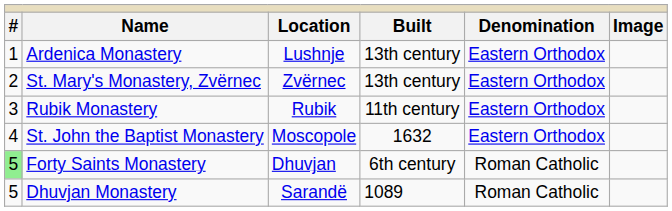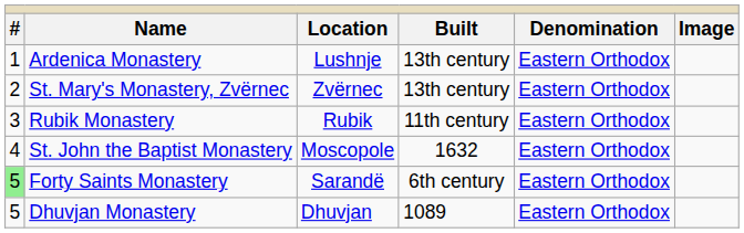 <table class="wikitable sortable">
 <tr>
 <td colspan="6" bgcolor="#e8debf" align=center> <strong></strong></td>
 </tr>
 <tr>
 <th>#</th>
 <th>Name</th>
 <th>Location</th>
 <th>Built</th>
 <th>Denomination</th>
 <th>Image</th>
 </tr>
 <tr>
 <td>1</td>
 <td><a href='#'>Ardenica Monastery</a></td>
 <td align="center"><a href='#'>Lushnje</a></td>
 <td align="center">13th century</td>
 <td align="center"><a href='#'>Eastern Orthodox</a></td>
 <td align="center"></td>
 </tr>
 <tr>
 <td>2</td>
 <td><a href='#'>St. Mary's Monastery, Zvërnec</a></td>
 <td align="center"><a href='#'>Zvërnec</a></td>
 <td align="center">13th century</td>
 <td align="center"><a href='#'>Eastern Orthodox</a></td>
 <td align="center"></td>
 </tr>
 <tr>
 <td>3</td>
 <td><a href='#'>Rubik Monastery</a></td>
 <td align="center"><a href='#'>Rubik</a></td>
 <td align="center">11th century</td>
 <td align=“center”><a href='#'>Eastern Orthodox</a></td>
 <td align="center"></td>
 </tr>
 <tr>
 <td>4</td>
 <td><a href='#'>St. John the Baptist Monastery</a></td>
 <td align="center"><a href='#'>Moscopole</a></td>
 <td align="center">1632</td>
 <td align="center"><a href='#'>Eastern Orthodox</a></td>
 <td align="center"></td>
 </tr>
 <tr>
 <td style="background: lightgreen;">5</td>
 <td><a href='#'>Forty Saints Monastery</a></td>
-<td align=“center”><a href='#'>Dhuvjan</a></td>
+<td align="center"><a href='#'>Sarandë</a></td>
 <td align="center">6th century</td>
-<td align="center">Roman Catholic</td>
+<td align=“center”><a href='#'>Eastern Orthodox</a></td>
 <td aligh=“center”></td>
 </tr>
 <tr>
 <td>5</td>
 <td><a href='#'>Dhuvjan Monastery</a></td>
-<td align="center"><a href='#'>Sarandë</a></td>
+<td align=“center”><a href='#'>Dhuvjan</a></td>
 <td align=“center”>1089</td>
-<td align="center">Roman Catholic</td>
+<td align=“center”><a href='#'>Eastern Orthodox</a></td>
 <td align=“center”></td>
 </tr>
 </table>
